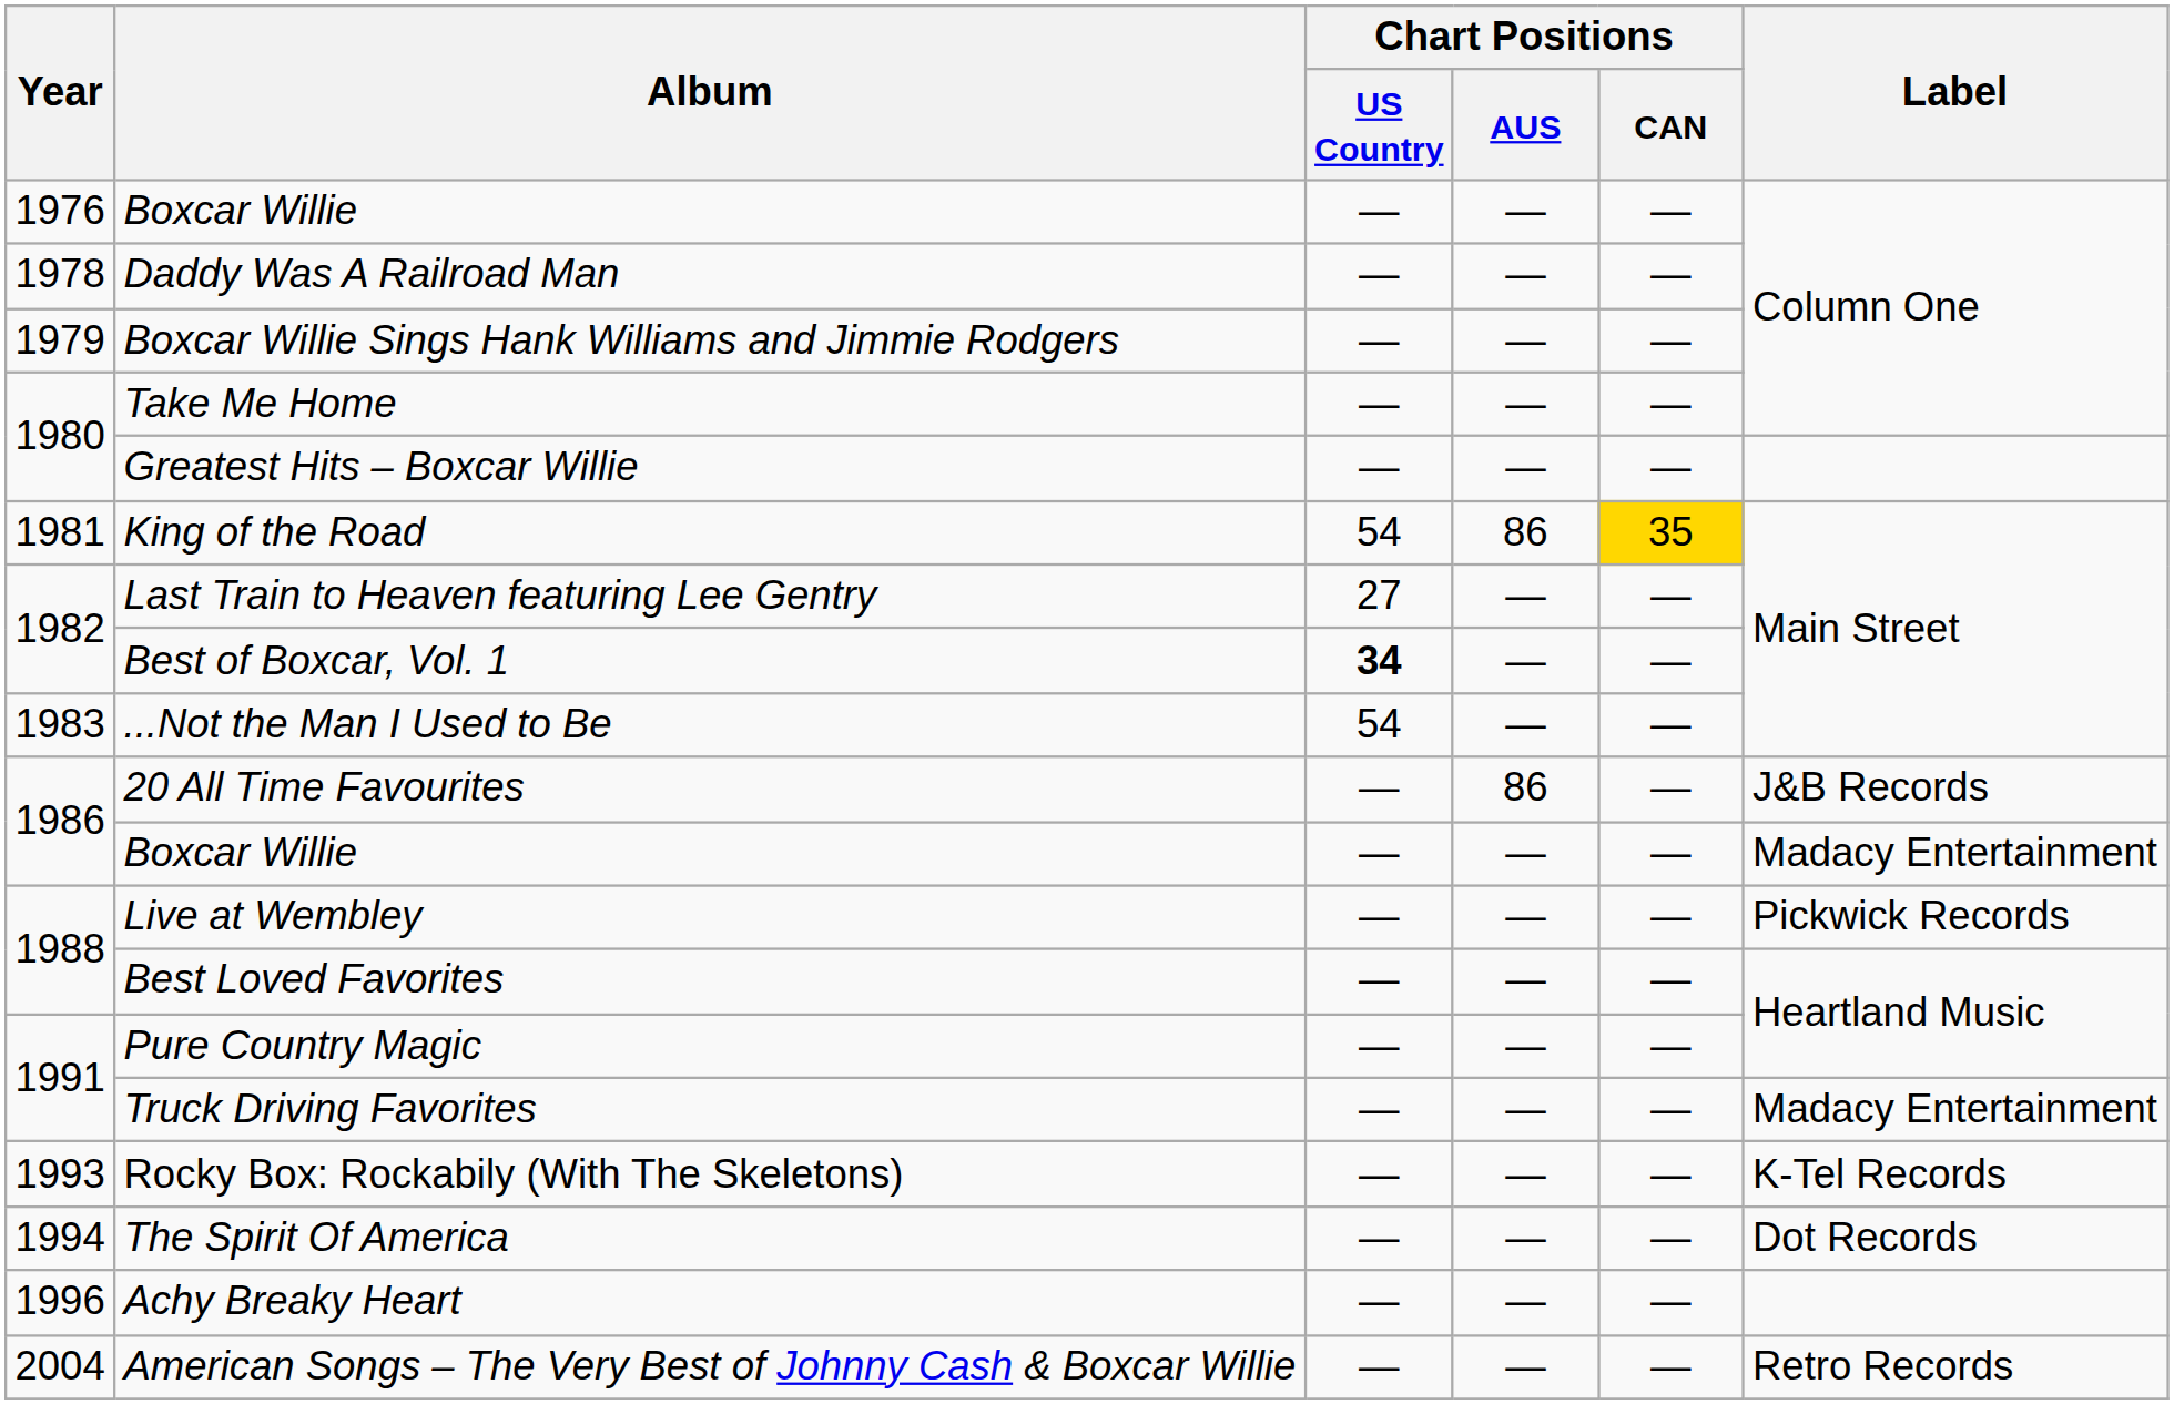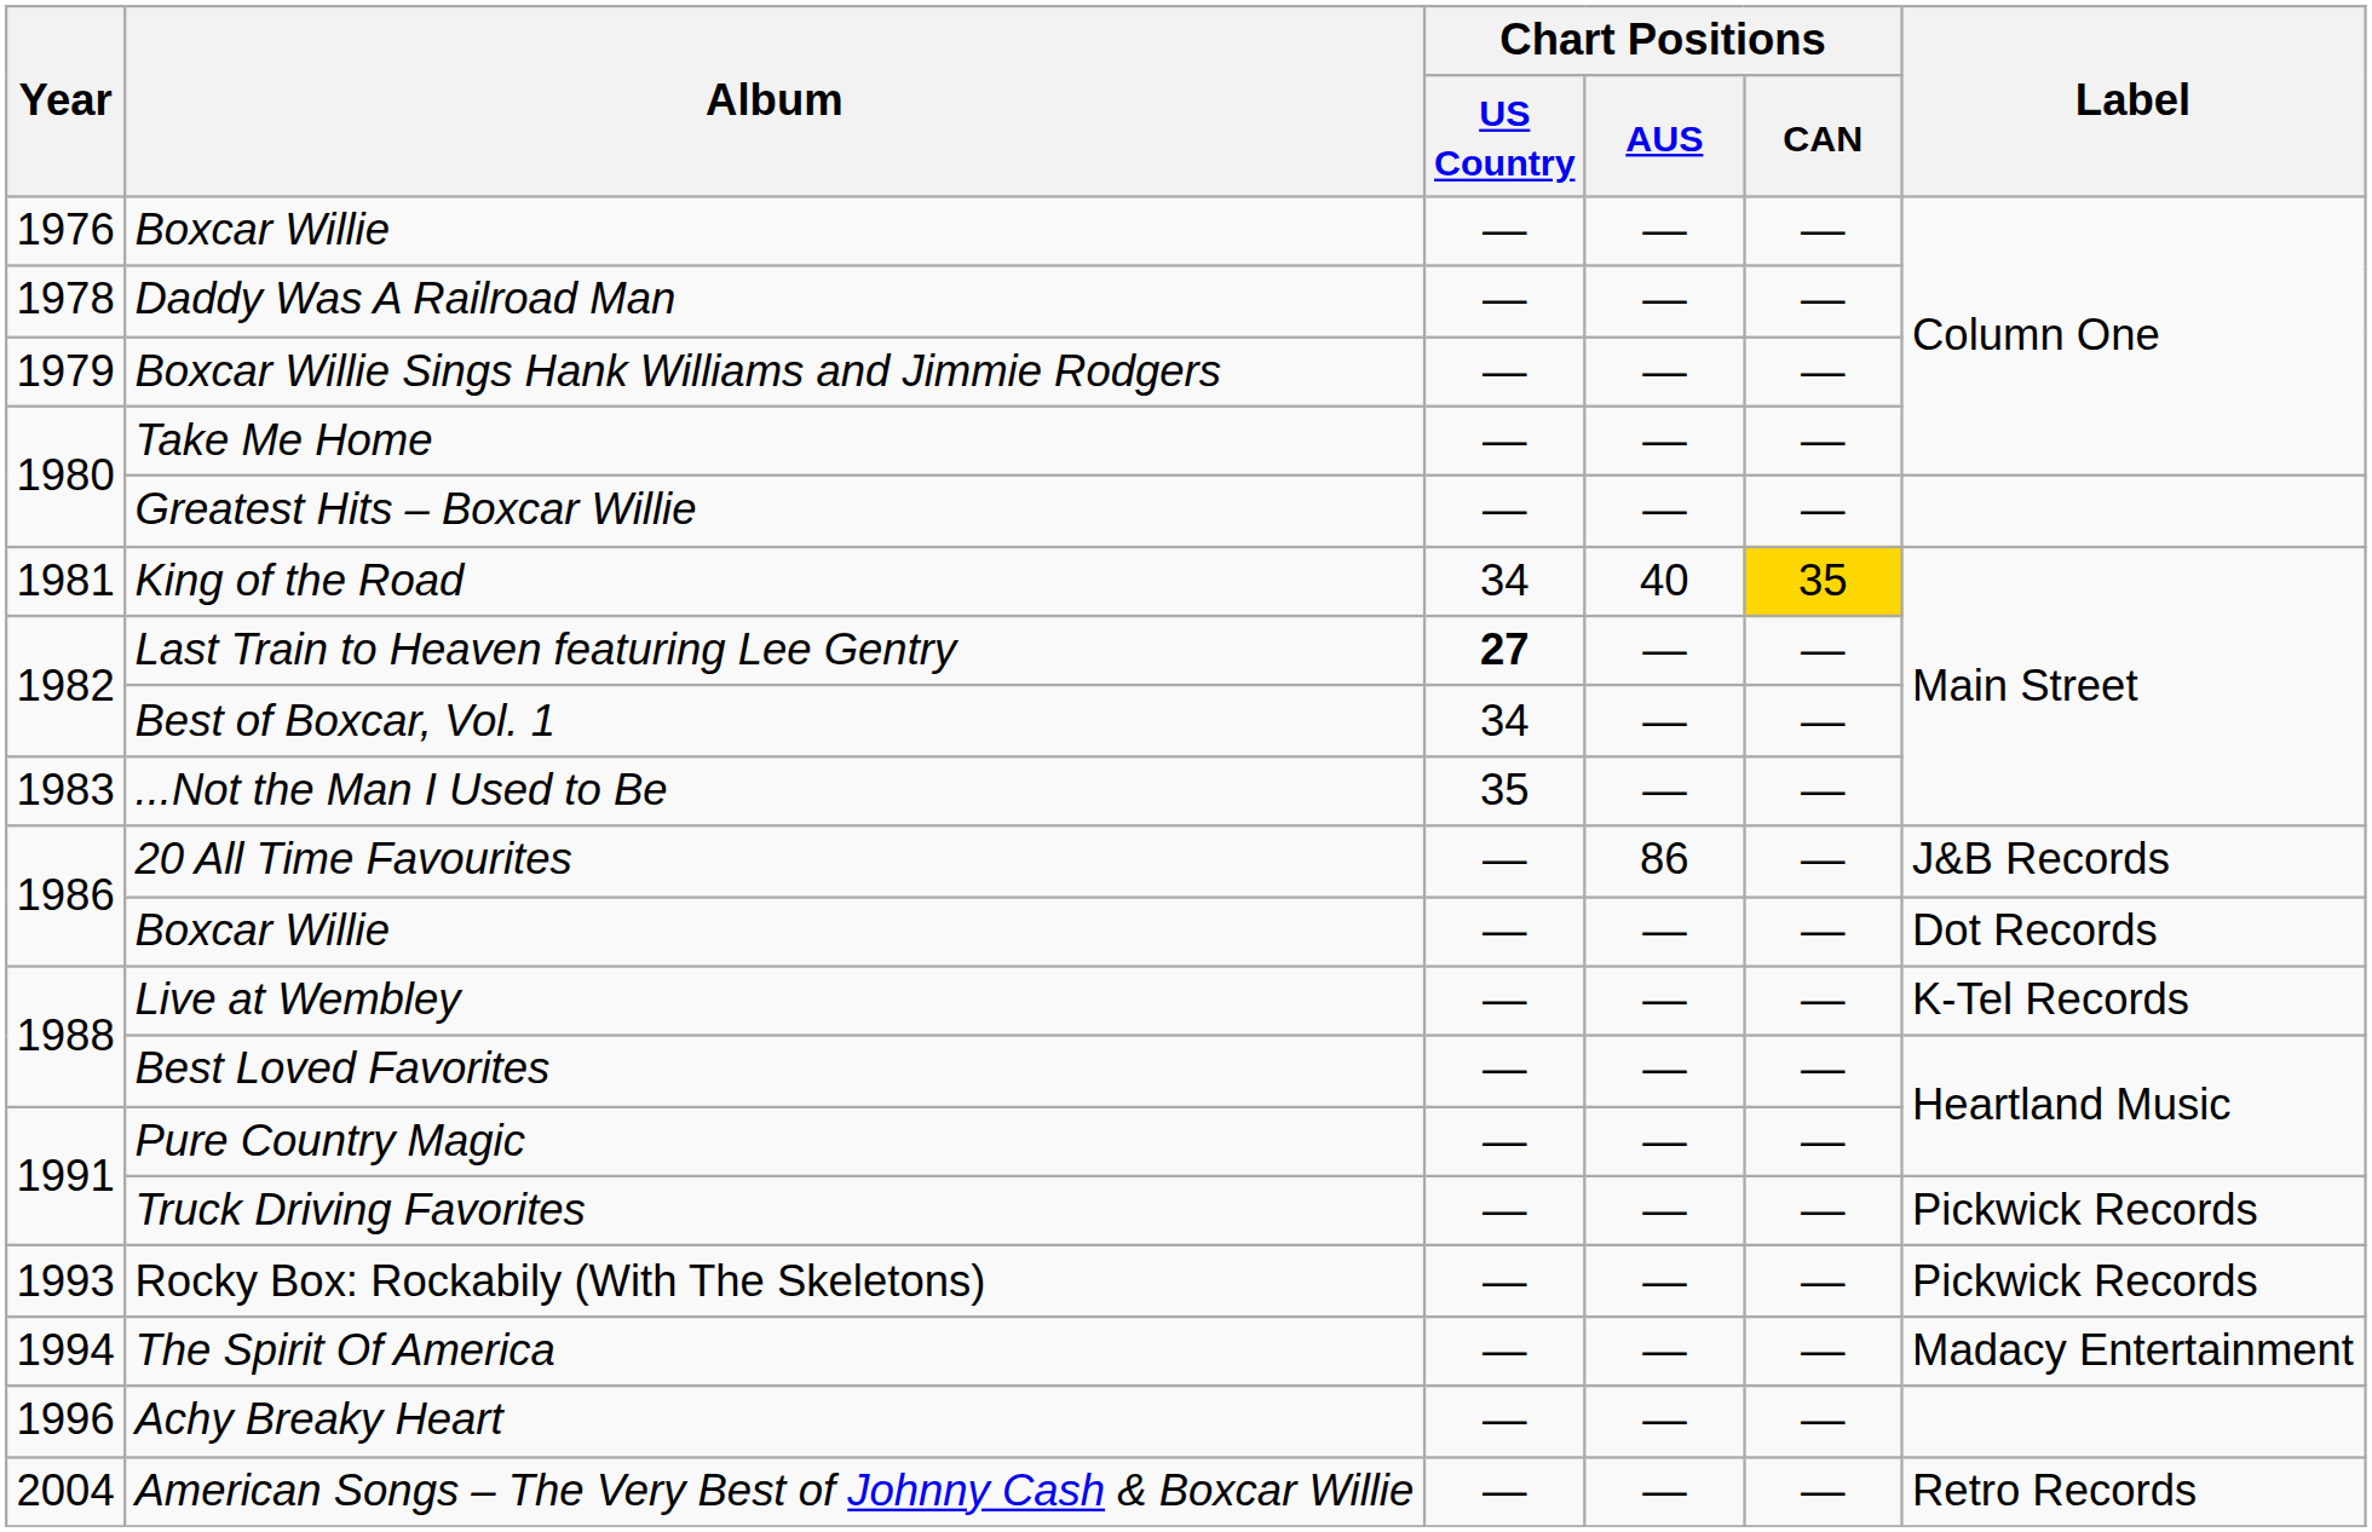 <table class="wikitable">
 <tr>
 <th rowspan="2">Year</th>
 <th rowspan="2">Album</th>
 <th colspan="3">Chart Positions</th>
 <th rowspan="2">Label</th>
 </tr>
 <tr>
 <th style="width:50px;"><small><a href='#'>US Country</a></small></th>
 <th style="width:50px;"><small><a href='#'>AUS</a></small><br></th>
 <th style="width:50px;"><small>CAN</small></th>
 </tr>
 <tr>
 <td>1976</td>
 <td><em>Boxcar Willie</em></td>
 <td style="text-align:center;">—</td>
 <td style="text-align:center;">—</td>
 <td style="text-align:center;">—</td>
 <td rowspan="4">Column One</td>
 </tr>
 <tr>
 <td>1978</td>
 <td><em>Daddy Was A Railroad Man</em></td>
 <td style="text-align:center;">—</td>
 <td style="text-align:center;">—</td>
 <td style="text-align:center;">—</td>
 </tr>
 <tr>
 <td>1979</td>
 <td><em>Boxcar Willie Sings Hank Williams and Jimmie Rodgers</em></td>
 <td style="text-align:center;">—</td>
 <td style="text-align:center;">—</td>
 <td style="text-align:center;">—</td>
 </tr>
 <tr>
 <td rowspan="2">1980</td>
 <td><em>Take Me Home</em></td>
 <td style="text-align:center;">—</td>
 <td style="text-align:center;">—</td>
 <td style="text-align:center;">—</td>
 </tr>
 <tr>
 <td><em>Greatest Hits – Boxcar Willie</em></td>
 <td style="text-align:center;">—</td>
 <td style="text-align:center;">—</td>
 <td style="text-align:center;">—</td>
 </tr>
 <tr>
 <td>1981</td>
 <td><em>King of the Road</em></td>
-<td style="text-align:center;">54</td>
-<td style="text-align:center;">86</td>
+<td style="text-align:center;">34</td>
+<td style="text-align:center;">40</td>
 <td style="background: gold; text-align:center;">35</td>
 <td rowspan="4">Main Street</td>
 </tr>
 <tr>
 <td rowspan="2">1982</td>
 <td><em>Last Train to Heaven featuring Lee Gentry</em></td>
-<td style="text-align:center;">27</td>
+<td style="text-align:center;"><strong>27</strong></td>
 <td style="text-align:center;">—</td>
 <td style="text-align:center;">—</td>
 </tr>
 <tr>
 <td><em>Best of Boxcar, Vol. 1</em></td>
-<td style="text-align:center;"><strong>34</strong></td>
+<td style="text-align:center;">34</td>
 <td style="text-align:center;">—</td>
 <td style="text-align:center;">—</td>
 </tr>
 <tr>
 <td>1983</td>
 <td><em>...Not the Man I Used to Be</em></td>
-<td style="text-align:center;">54</td>
+<td style="text-align:center;">35</td>
 <td style="text-align:center;">—</td>
 <td style="text-align:center;">—</td>
 </tr>
 <tr>
 <td rowspan="2">1986</td>
 <td><em>20 All Time Favourites</em></td>
 <td style="text-align:center;">—</td>
 <td style="text-align:center;">86</td>
 <td style="text-align:center;">—</td>
 <td>J&B Records</td>
 </tr>
 <tr>
 <td><em>Boxcar Willie</em></td>
 <td style="text-align:center;">—</td>
 <td style="text-align:center;">—</td>
 <td style="text-align:center;">—</td>
-<td>Madacy Entertainment</td>
+<td>Dot Records</td>
 </tr>
 <tr>
 <td rowspan="2">1988</td>
 <td><em>Live at Wembley</em></td>
 <td style="text-align:center;">—</td>
 <td style="text-align:center;">—</td>
 <td style="text-align:center;">—</td>
-<td>Pickwick Records</td>
+<td>K-Tel Records</td>
 </tr>
 <tr>
 <td><em>Best Loved Favorites</em></td>
 <td style="text-align:center;">—</td>
 <td style="text-align:center;">—</td>
 <td style="text-align:center;">—</td>
 <td rowspan="2">Heartland Music</td>
 </tr>
 <tr>
 <td rowspan="2">1991</td>
 <td><em>Pure Country Magic</em></td>
 <td style="text-align:center;">—</td>
 <td style="text-align:center;">—</td>
 <td style="text-align:center;">—</td>
 </tr>
 <tr>
 <td><em>Truck Driving Favorites</em></td>
 <td style="text-align:center;">—</td>
 <td style="text-align:center;">—</td>
 <td style="text-align:center;">—</td>
-<td>Madacy Entertainment</td>
+<td>Pickwick Records</td>
 </tr>
 <tr>
 <td>1993</td>
 <td>Rocky Box: Rockabily (With The Skeletons)</td>
 <td style="text-align:center;">—</td>
 <td style="text-align:center;">—</td>
 <td style="text-align:center;">—</td>
-<td>K-Tel Records</td>
+<td>Pickwick Records</td>
 </tr>
 <tr>
 <td>1994</td>
 <td><em>The Spirit Of America</em></td>
 <td style="text-align:center;">—</td>
 <td style="text-align:center;">—</td>
 <td style="text-align:center;">—</td>
-<td>Dot Records</td>
+<td>Madacy Entertainment</td>
 </tr>
 <tr>
 <td>1996</td>
 <td><em>Achy Breaky Heart</em></td>
 <td style="text-align:center;">—</td>
 <td style="text-align:center;">—</td>
 <td style="text-align:center;">—</td>
 </tr>
 <tr>
 <td>2004</td>
 <td><em>American Songs – The Very Best of <a href='#'>Johnny Cash</a> & Boxcar Willie</em></td>
 <td style="text-align:center;">—</td>
 <td style="text-align:center;">—</td>
 <td style="text-align:center;">—</td>
 <td>Retro Records</td>
 </tr>
 </table>
